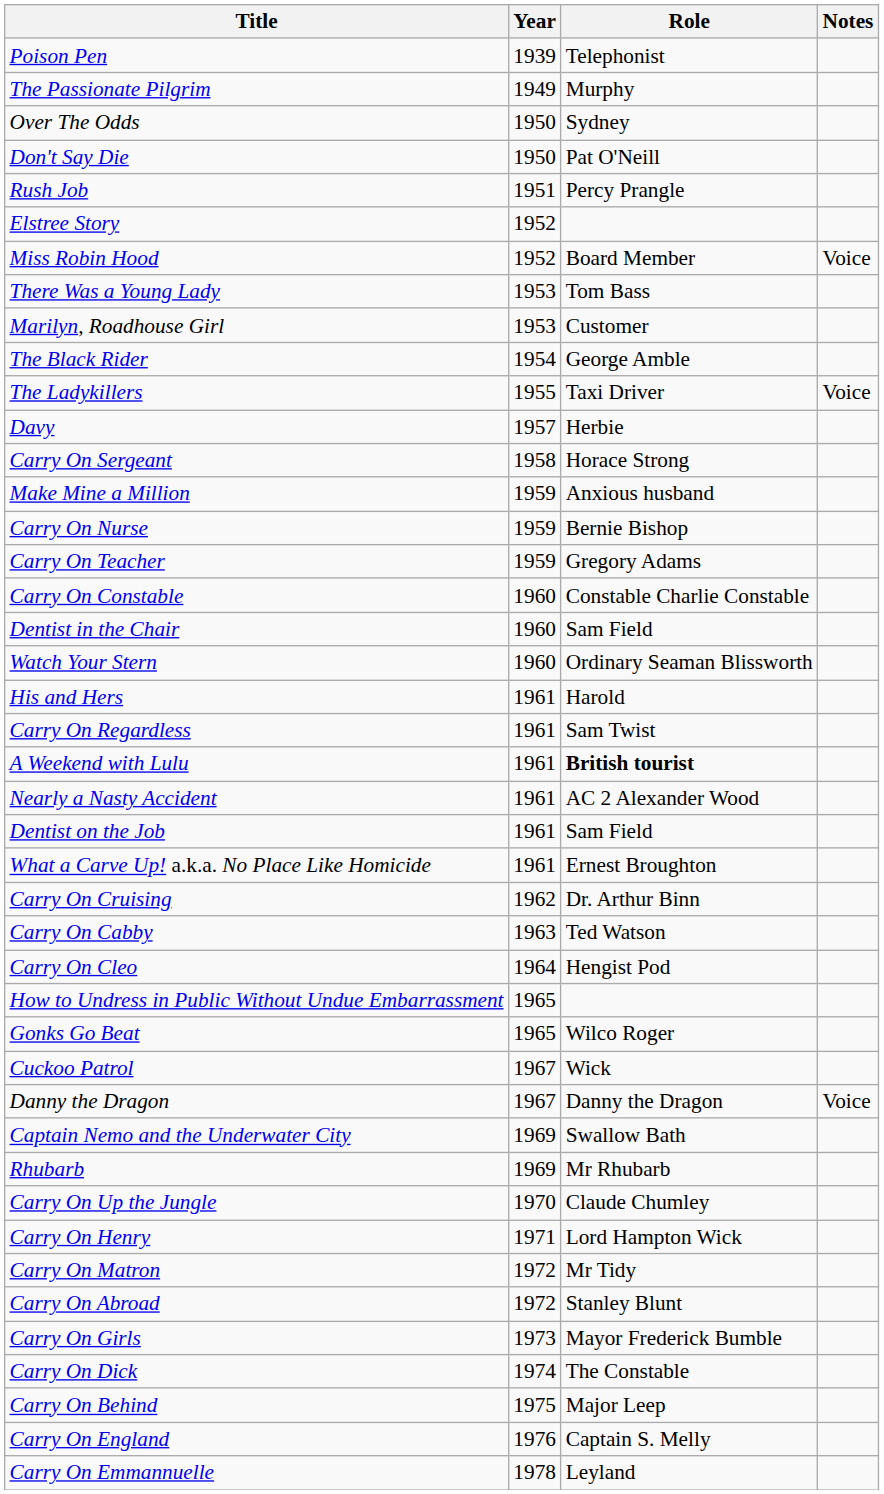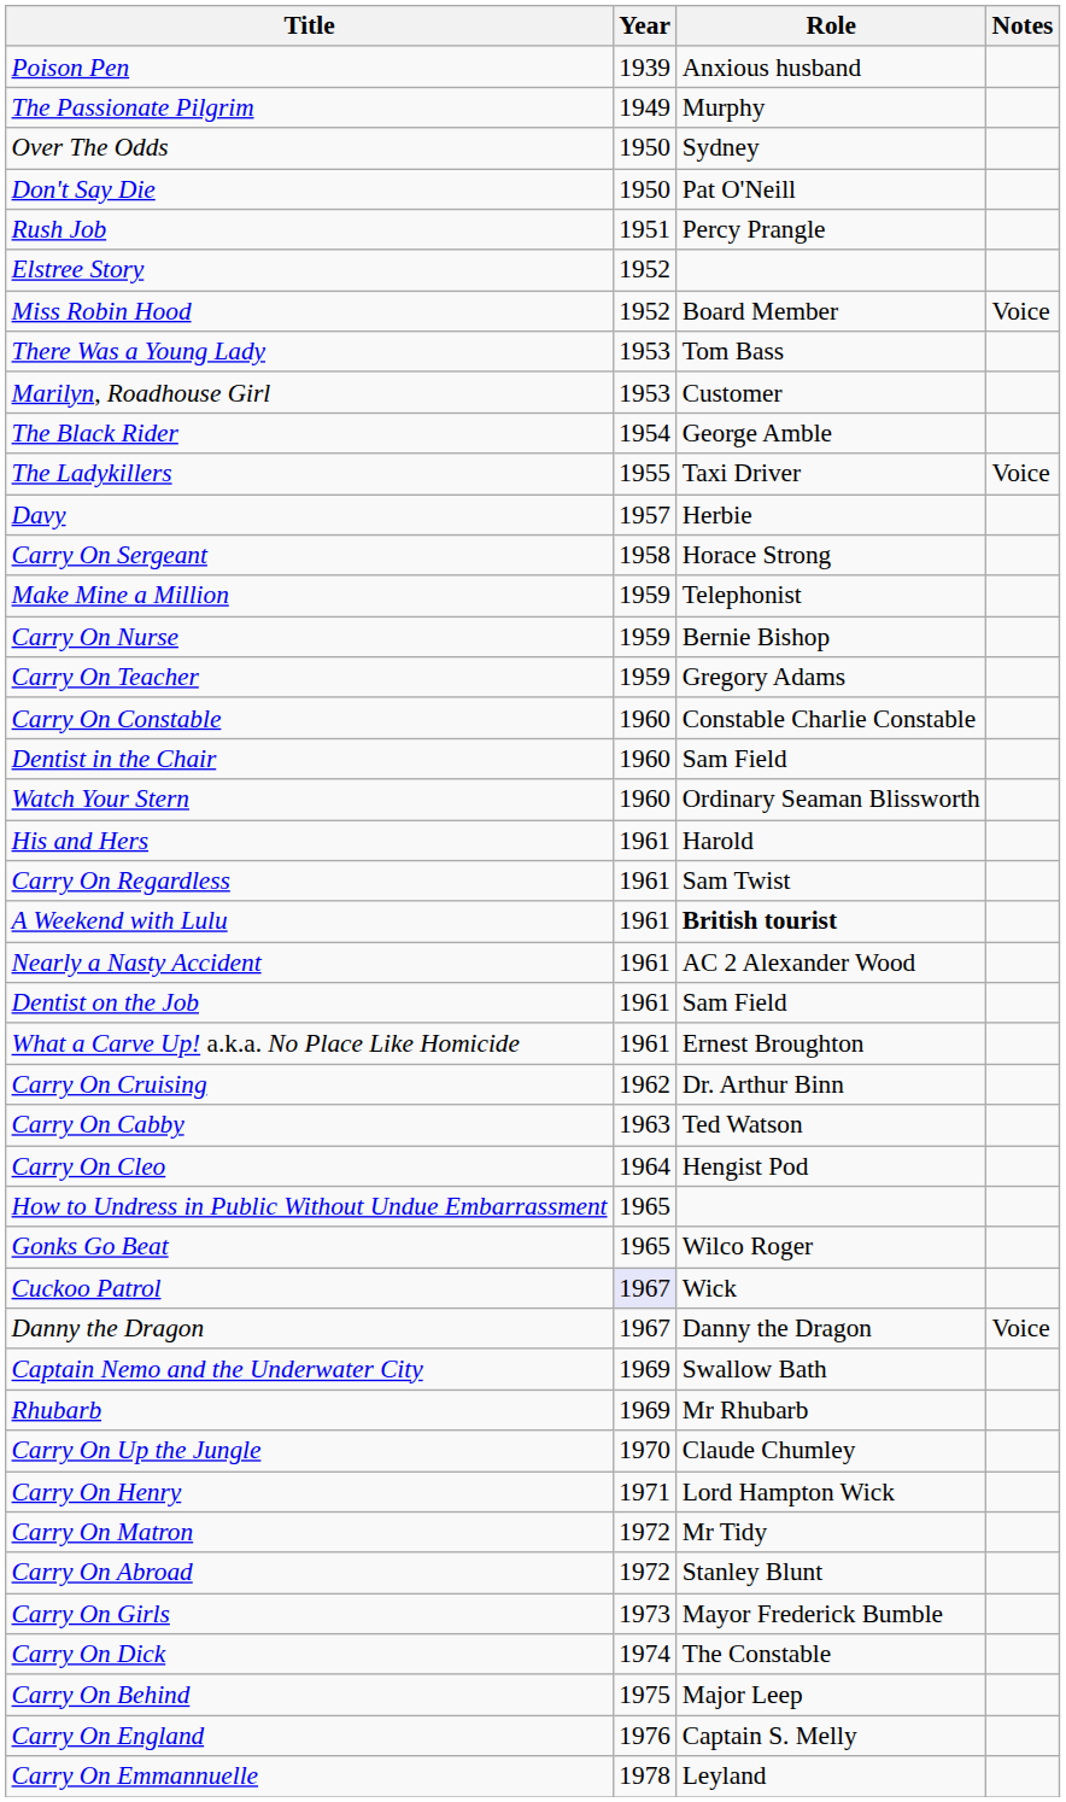 <table class="wikitable">
 <tr>
 <th>Title</th>
 <th>Year</th>
 <th>Role</th>
 <th>Notes</th>
 </tr>
 <tr>
 <td><em><a href='#'>Poison Pen</a></em></td>
 <td>1939</td>
-<td>Telephonist</td>
+<td>Anxious husband</td>
 <td></td>
 </tr>
 <tr>
 <td><em><a href='#'>The Passionate Pilgrim</a></em></td>
 <td>1949</td>
 <td>Murphy</td>
 <td></td>
 </tr>
 <tr>
 <td><em>Over The Odds</em></td>
 <td>1950</td>
 <td>Sydney</td>
 <td></td>
 </tr>
 <tr>
 <td><em><a href='#'>Don't Say Die</a></em></td>
 <td>1950</td>
 <td>Pat O'Neill</td>
 <td></td>
 </tr>
 <tr>
 <td><em><a href='#'>Rush Job</a></em></td>
 <td>1951</td>
 <td>Percy Prangle</td>
 <td></td>
 </tr>
 <tr>
 <td><em><a href='#'>Elstree Story</a></em></td>
 <td>1952</td>
 <td></td>
 <td></td>
 </tr>
 <tr>
 <td><em><a href='#'>Miss Robin Hood</a></em></td>
 <td>1952</td>
 <td>Board Member</td>
 <td>Voice</td>
 </tr>
 <tr>
 <td><em><a href='#'>There Was a Young Lady</a></em></td>
 <td>1953</td>
 <td>Tom Bass</td>
 <td></td>
 </tr>
 <tr>
 <td><em><a href='#'>Marilyn</a></em>,  <em>Roadhouse Girl</em></td>
 <td>1953</td>
 <td>Customer</td>
 <td></td>
 </tr>
 <tr>
 <td><em><a href='#'>The Black Rider</a></em></td>
 <td>1954</td>
 <td>George Amble</td>
 <td></td>
 </tr>
 <tr>
 <td><em><a href='#'>The Ladykillers</a></em></td>
 <td>1955</td>
 <td>Taxi Driver</td>
 <td>Voice</td>
 </tr>
 <tr u>
 <td><em><a href='#'>Davy</a></em></td>
 <td>1957</td>
 <td>Herbie</td>
 <td></td>
 </tr>
 <tr>
 <td><em><a href='#'>Carry On Sergeant</a></em></td>
 <td>1958</td>
 <td>Horace Strong</td>
 <td></td>
 </tr>
 <tr>
 <td><em><a href='#'>Make Mine a Million</a></em></td>
 <td>1959</td>
-<td>Anxious husband</td>
+<td>Telephonist</td>
 <td></td>
 </tr>
 <tr>
 <td><em><a href='#'>Carry On Nurse</a></em></td>
 <td>1959</td>
 <td>Bernie Bishop</td>
 <td></td>
 </tr>
 <tr>
 <td><em><a href='#'>Carry On Teacher</a></em></td>
 <td>1959</td>
 <td>Gregory Adams</td>
 <td></td>
 </tr>
 <tr>
 <td><em><a href='#'>Carry On Constable</a></em></td>
 <td>1960</td>
 <td>Constable Charlie Constable</td>
 <td></td>
 </tr>
 <tr>
 <td><em><a href='#'>Dentist in the Chair</a></em></td>
 <td>1960</td>
 <td>Sam Field</td>
 <td></td>
 </tr>
 <tr>
 <td><em><a href='#'>Watch Your Stern</a></em></td>
 <td>1960</td>
 <td>Ordinary Seaman Blissworth</td>
 <td></td>
 </tr>
 <tr>
 <td><em><a href='#'>His and Hers</a></em></td>
 <td>1961</td>
 <td>Harold</td>
 <td></td>
 </tr>
 <tr>
 <td><em><a href='#'>Carry On Regardless</a></em></td>
 <td>1961</td>
 <td>Sam Twist</td>
 <td></td>
 </tr>
 <tr>
 <td><em><a href='#'>A Weekend with Lulu</a></em></td>
 <td>1961</td>
 <td><strong>British tourist</strong></td>
 <td></td>
 </tr>
 <tr>
 <td><em><a href='#'>Nearly a Nasty Accident</a></em></td>
 <td>1961</td>
 <td>AC 2 Alexander Wood</td>
 <td></td>
 </tr>
 <tr>
 <td><em><a href='#'>Dentist on the Job</a></em></td>
 <td>1961</td>
 <td>Sam Field</td>
 <td></td>
 </tr>
 <tr>
 <td><em><a href='#'>What a Carve Up!</a></em> a.k.a. <em>No Place Like Homicide</em></td>
 <td>1961</td>
 <td>Ernest Broughton</td>
 <td></td>
 </tr>
 <tr>
 <td><em><a href='#'>Carry On Cruising</a></em></td>
 <td>1962</td>
 <td>Dr. Arthur Binn</td>
 <td></td>
 </tr>
 <tr>
 <td><em><a href='#'>Carry On Cabby</a></em></td>
 <td>1963</td>
 <td>Ted Watson</td>
 <td></td>
 </tr>
 <tr>
 <td><em><a href='#'>Carry On Cleo</a></em></td>
 <td>1964</td>
 <td>Hengist Pod</td>
 <td></td>
 </tr>
 <tr>
 <td><em><a href='#'>How to Undress in Public Without Undue Embarrassment</a></em></td>
 <td>1965</td>
 <td></td>
 <td></td>
 </tr>
 <tr>
 <td><em><a href='#'>Gonks Go Beat</a></em></td>
 <td>1965</td>
 <td>Wilco Roger</td>
 <td></td>
 </tr>
 <tr>
 <td><em><a href='#'>Cuckoo Patrol</a></em></td>
-<td>1967</td>
+<td style="background: lavender;">1967</td>
 <td>Wick</td>
 <td></td>
 </tr>
 <tr>
 <td><em>Danny the Dragon</em></td>
 <td>1967</td>
 <td>Danny the Dragon</td>
 <td>Voice</td>
 </tr>
 <tr>
 <td><em><a href='#'>Captain Nemo and the Underwater City</a></em></td>
 <td>1969</td>
 <td>Swallow Bath</td>
 <td></td>
 </tr>
 <tr>
 <td><em><a href='#'>Rhubarb</a></em></td>
 <td>1969</td>
 <td>Mr Rhubarb</td>
 <td></td>
 </tr>
 <tr>
 <td><em><a href='#'>Carry On Up the Jungle</a></em></td>
 <td>1970</td>
 <td>Claude Chumley</td>
 <td></td>
 </tr>
 <tr>
 <td><em><a href='#'>Carry On Henry</a></em></td>
 <td>1971</td>
 <td>Lord Hampton Wick</td>
 <td></td>
 </tr>
 <tr>
 <td><em><a href='#'>Carry On Matron</a></em></td>
 <td>1972</td>
 <td>Mr Tidy</td>
 <td></td>
 </tr>
 <tr>
 <td><em><a href='#'>Carry On Abroad</a></em></td>
 <td>1972</td>
 <td>Stanley Blunt</td>
 <td></td>
 </tr>
 <tr>
 <td><em><a href='#'>Carry On Girls</a></em></td>
 <td>1973</td>
 <td>Mayor Frederick Bumble</td>
 <td></td>
 </tr>
 <tr>
 <td><em><a href='#'>Carry On Dick</a></em></td>
 <td>1974</td>
 <td>The Constable</td>
 <td></td>
 </tr>
 <tr>
 <td><em><a href='#'>Carry On Behind</a></em></td>
 <td>1975</td>
 <td>Major Leep</td>
 <td></td>
 </tr>
 <tr>
 <td><em><a href='#'>Carry On England</a></em></td>
 <td>1976</td>
 <td>Captain S. Melly</td>
 <td></td>
 </tr>
 <tr>
 <td><em><a href='#'>Carry On Emmannuelle</a></em></td>
 <td>1978</td>
 <td>Leyland</td>
 <td></td>
 </tr>
 <tr>
 </tr>
 </table>
